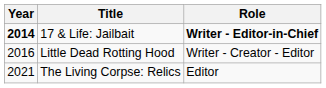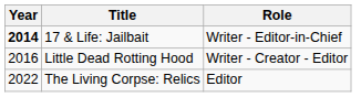 <table class="wikitable">
 <tr>
 <th>Year</th>
 <th>Title</th>
 <th>Role</th>
 </tr>
 <tr>
 <td><strong>2014</strong></td>
 <td>17 & Life: Jailbait</td>
-<td><strong>Writer - Editor-in-Chief</strong></td>
+<td>Writer - Editor-in-Chief</td>
 </tr>
 <tr>
 <td>2016</td>
 <td>Little Dead Rotting Hood</td>
 <td>Writer - Creator - Editor</td>
 </tr>
 <tr>
-<td>2021</td>
+<td>2022</td>
 <td>The Living Corpse: Relics</td>
 <td>Editor</td>
 </tr>
 </table>
